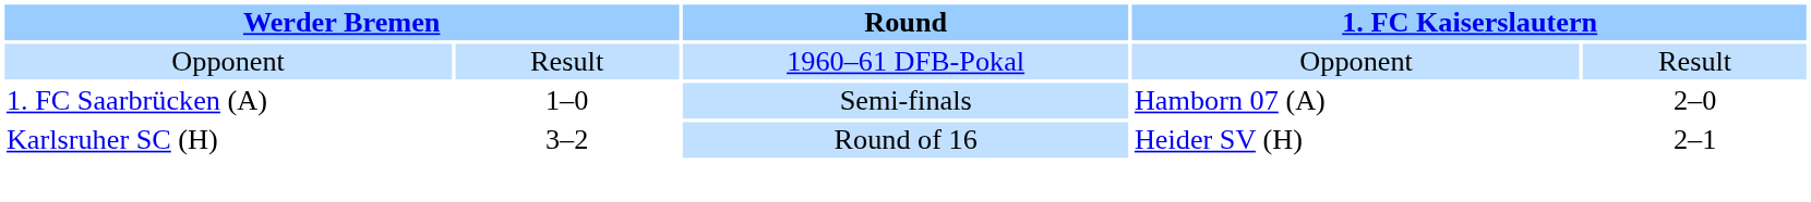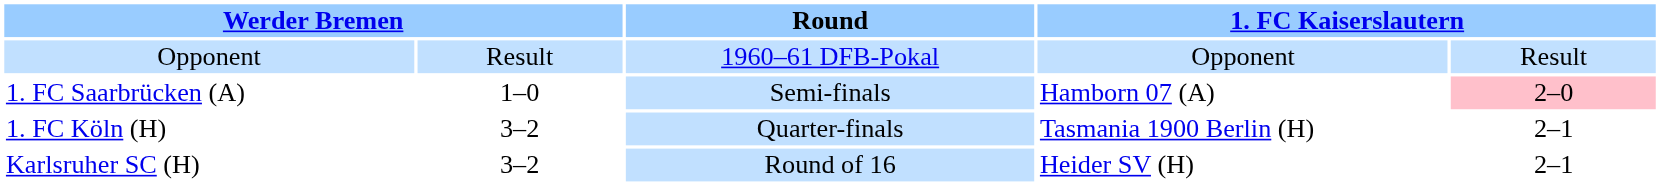 <table style="width:80%; text-align:center;">
 <tr style="vertical-align:top; background:#99CCFF;">
 <th colspan="2"><a href='#'>Werder Bremen</a></th>
 <th style="width:20%">Round</th>
 <th colspan="2"><a href='#'>1. FC Kaiserslautern</a></th>
 </tr>
 <tr style="vertical-align:top; background:#C1E0FF;">
 <td style="width:20%">Opponent</td>
 <td style="width:10%">Result</td>
 <td><a href='#'>1960–61 DFB-Pokal</a></td>
 <td style="width:20%">Opponent</td>
 <td style="width:10%">Result</td>
 </tr>
 <tr>
 <td align="left"><a href='#'>1. FC Saarbrücken</a> (A)</td>
 <td>1–0</td>
 <td style="background:#C1E0FF;">Semi-finals</td>
 <td align="left"><a href='#'>Hamborn 07</a> (A)</td>
-<td>2–0</td>
+<td style="background: pink;">2–0</td>
+</tr>
+<tr>
+<td align="left"><a href='#'>1. FC Köln</a> (H)</td>
+<td>3–2</td>
+<td style="background:#C1E0FF;">Quarter-finals</td>
+<td align="left"><a href='#'>Tasmania 1900 Berlin</a> (H)</td>
+<td>2–1 </td>
 </tr>
 <tr>
 <td align="left"><a href='#'>Karlsruher SC</a> (H)</td>
 <td>3–2 </td>
 <td style="background:#C1E0FF;">Round of 16</td>
 <td align="left"><a href='#'>Heider SV</a> (H)</td>
 <td>2–1</td>
 </tr>
 </table>
